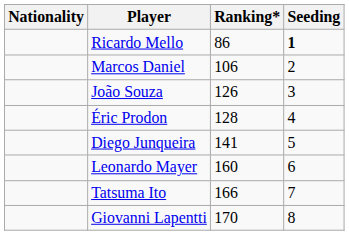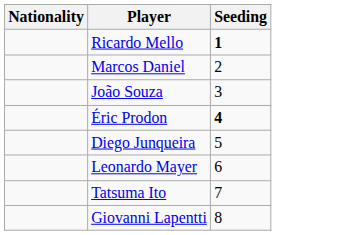 <table class="wikitable" border="1">
 <tr>
 <th>Nationality</th>
 <th>Player</th>
-<th>Ranking*</th>
 <th>Seeding</th>
 </tr>
 <tr>
 <td></td>
 <td><a href='#'>Ricardo Mello</a></td>
-<td>86</td>
 <td><strong>1</strong></td>
 </tr>
 <tr>
 <td></td>
 <td><a href='#'>Marcos Daniel</a></td>
-<td>106</td>
 <td>2</td>
 </tr>
 <tr>
 <td></td>
 <td><a href='#'>João Souza</a></td>
-<td>126</td>
 <td>3</td>
 </tr>
 <tr>
 <td></td>
 <td><a href='#'>Éric Prodon</a></td>
-<td>128</td>
-<td>4</td>
+<td><strong>4</strong></td>
 </tr>
 <tr>
 <td></td>
 <td><a href='#'>Diego Junqueira</a></td>
-<td>141</td>
 <td>5</td>
 </tr>
 <tr>
 <td></td>
 <td><a href='#'>Leonardo Mayer</a></td>
-<td>160</td>
 <td>6</td>
 </tr>
 <tr>
 <td></td>
 <td><a href='#'>Tatsuma Ito</a></td>
-<td>166</td>
 <td>7</td>
 </tr>
 <tr>
 <td></td>
 <td><a href='#'>Giovanni Lapentti</a></td>
-<td>170</td>
 <td>8</td>
 </tr>
 </table>
